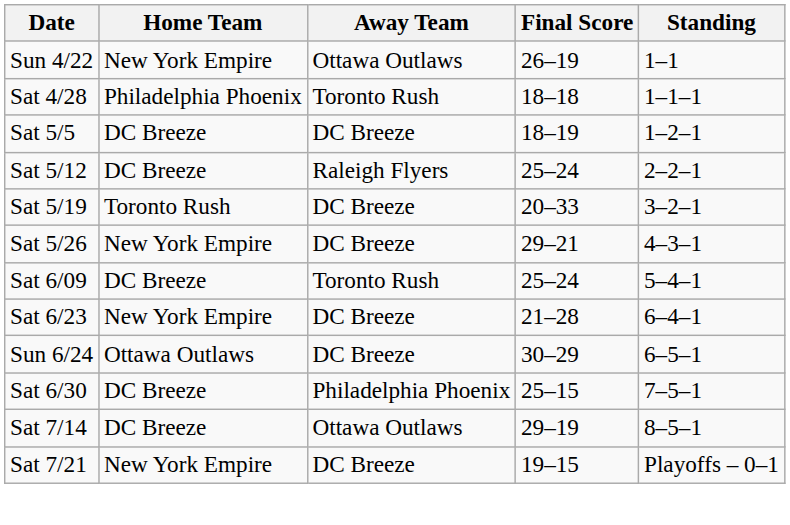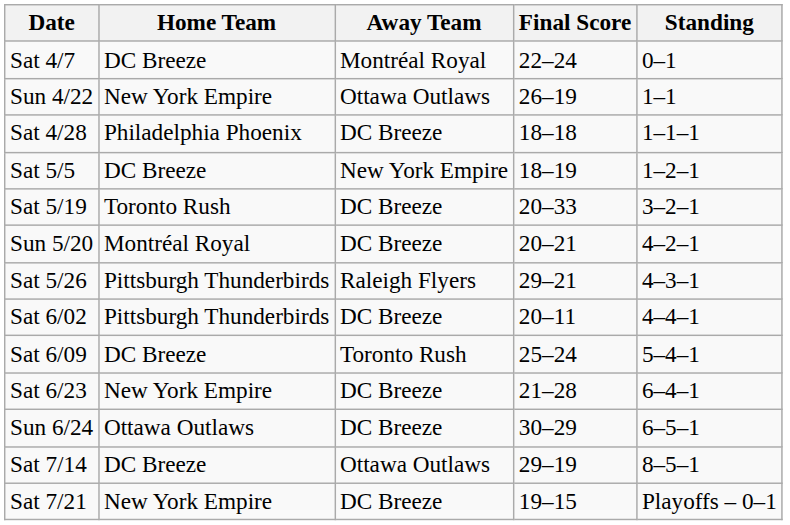 <table class="wikitable">
 <tr>
 <th>Date</th>
 <th>Home Team</th>
 <th>Away Team</th>
 <th>Final Score</th>
 <th>Standing</th>
+</tr>
+<tr>
+<td>Sat 4/7</td>
+<td>DC Breeze</td>
+<td>Montréal Royal</td>
+<td>22–24</td>
+<td>0–1</td>
 </tr>
 <tr>
 <td>Sun 4/22</td>
 <td>New York Empire</td>
 <td>Ottawa Outlaws</td>
 <td>26–19</td>
 <td>1–1</td>
 </tr>
 <tr>
 <td>Sat 4/28</td>
 <td>Philadelphia Phoenix</td>
-<td>Toronto Rush</td>
+<td>DC Breeze</td>
 <td>18–18</td>
 <td>1–1–1</td>
 </tr>
 <tr>
 <td>Sat 5/5</td>
 <td>DC Breeze</td>
-<td>DC Breeze</td>
+<td>New York Empire</td>
 <td>18–19</td>
 <td>1–2–1</td>
-</tr>
-<tr>
-<td>Sat 5/12</td>
-<td>DC Breeze</td>
-<td>Raleigh Flyers</td>
-<td>25–24</td>
-<td>2–2–1</td>
 </tr>
 <tr>
 <td>Sat 5/19</td>
 <td>Toronto Rush</td>
 <td>DC Breeze</td>
 <td>20–33</td>
 <td>3–2–1</td>
 </tr>
 <tr>
+<td>Sun 5/20</td>
+<td>Montréal Royal</td>
+<td>DC Breeze</td>
+<td>20–21</td>
+<td>4–2–1</td>
+</tr>
+<tr>
 <td>Sat 5/26</td>
-<td>New York Empire</td>
-<td>DC Breeze</td>
+<td>Pittsburgh Thunderbirds</td>
+<td>Raleigh Flyers</td>
 <td>29–21</td>
 <td>4–3–1</td>
+</tr>
+<tr>
+<td>Sat 6/02</td>
+<td>Pittsburgh Thunderbirds</td>
+<td>DC Breeze</td>
+<td>20–11</td>
+<td>4–4–1</td>
 </tr>
 <tr>
 <td>Sat 6/09</td>
 <td>DC Breeze</td>
 <td>Toronto Rush</td>
 <td>25–24</td>
 <td>5–4–1</td>
 </tr>
 <tr>
 <td>Sat 6/23</td>
 <td>New York Empire</td>
 <td>DC Breeze</td>
 <td>21–28</td>
 <td>6–4–1</td>
 </tr>
 <tr>
 <td>Sun 6/24</td>
 <td>Ottawa Outlaws</td>
 <td>DC Breeze</td>
 <td>30–29</td>
 <td>6–5–1</td>
 </tr>
 <tr>
-<td>Sat 6/30</td>
-<td>DC Breeze</td>
-<td>Philadelphia Phoenix</td>
-<td>25–15</td>
-<td>7–5–1</td>
-</tr>
-<tr>
 <td>Sat 7/14</td>
 <td>DC Breeze</td>
 <td>Ottawa Outlaws</td>
 <td>29–19</td>
 <td>8–5–1</td>
 </tr>
 <tr>
 <td>Sat 7/21</td>
 <td>New York Empire</td>
 <td>DC Breeze</td>
 <td>19–15</td>
 <td>Playoffs – 0–1</td>
 </tr>
 </table>
